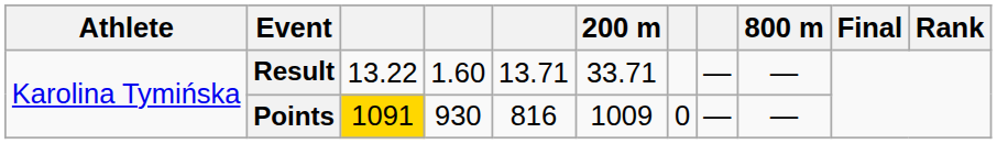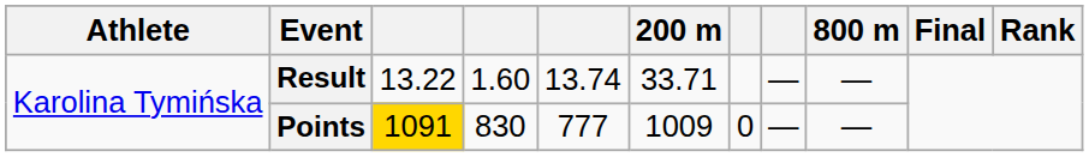 <table class="wikitable" style="font-size:90%">
 <tr>
 <th>Athlete</th>
 <th>Event</th>
 <th></th>
 <th></th>
 <th></th>
 <th>200 m</th>
 <th></th>
 <th></th>
 <th>800 m</th>
 <th>Final</th>
 <th>Rank</th>
 </tr>
 <tr align=center>
 <td rowspan=2 align=left><a href='#'>Karolina Tymińska</a></td>
 <th style="font-size:95%">Result</th>
 <td>13.22</td>
 <td>1.60</td>
-<td>13.71</td>
+<td>13.74</td>
 <td>33.71</td>
 <td></td>
 <td>—</td>
 <td>—</td>
 <td rowspan=2 colspan=2></td>
 </tr>
 <tr align=center>
 <th style="font-size:95%">Points</th>
 <td style="background: gold;">1091</td>
-<td>930</td>
-<td>816</td>
+<td>830</td>
+<td>777</td>
 <td>1009</td>
 <td>0</td>
 <td>—</td>
 <td>—</td>
 </tr>
 </table>
